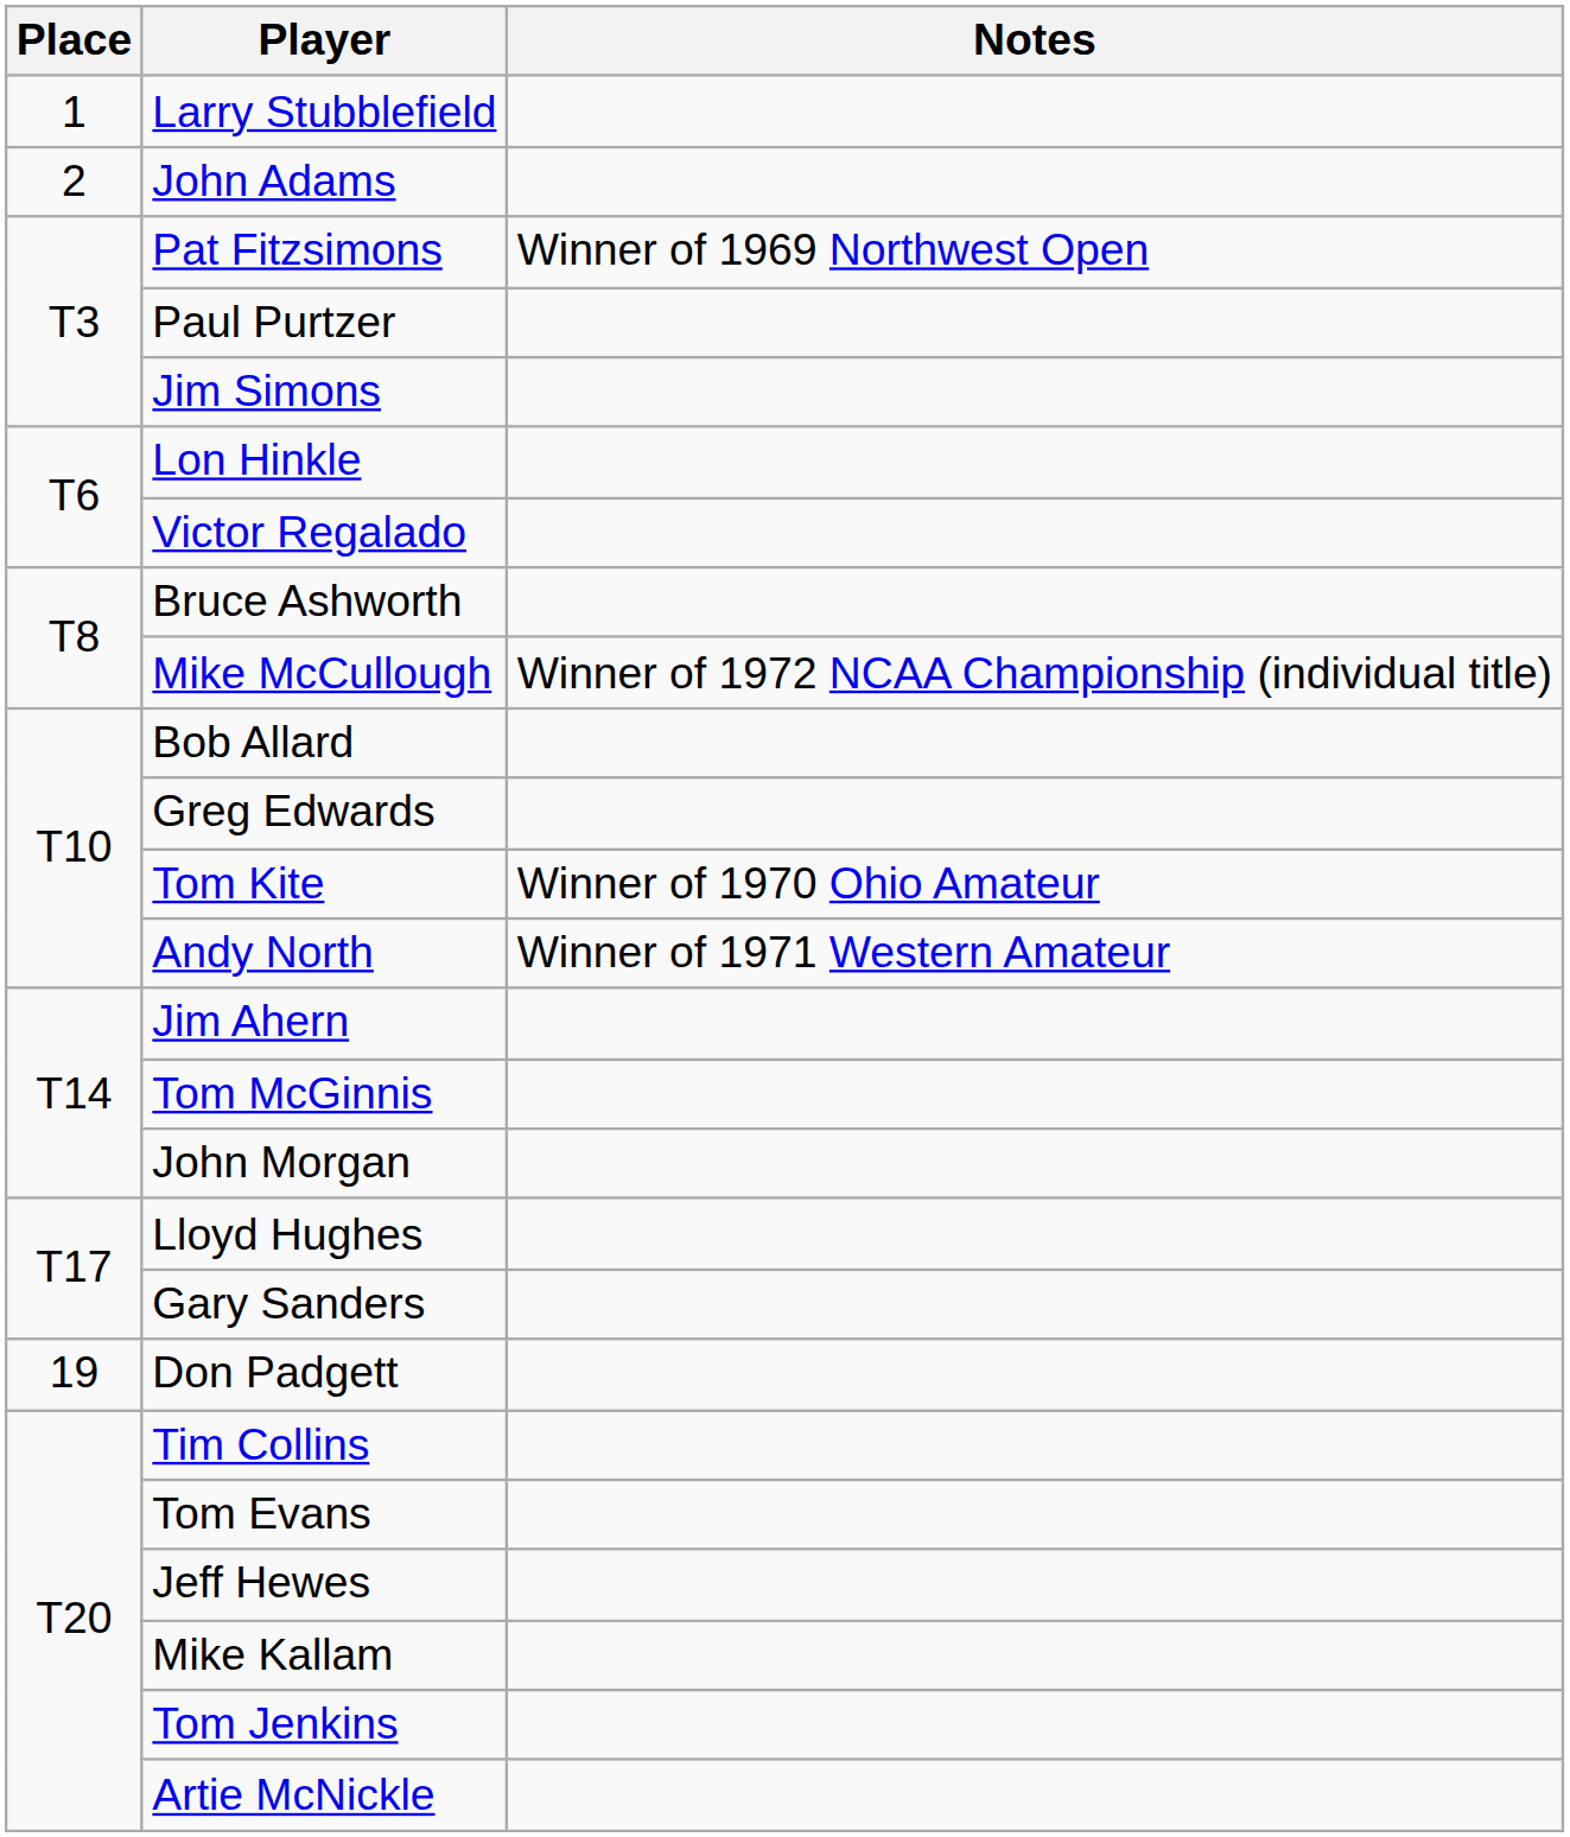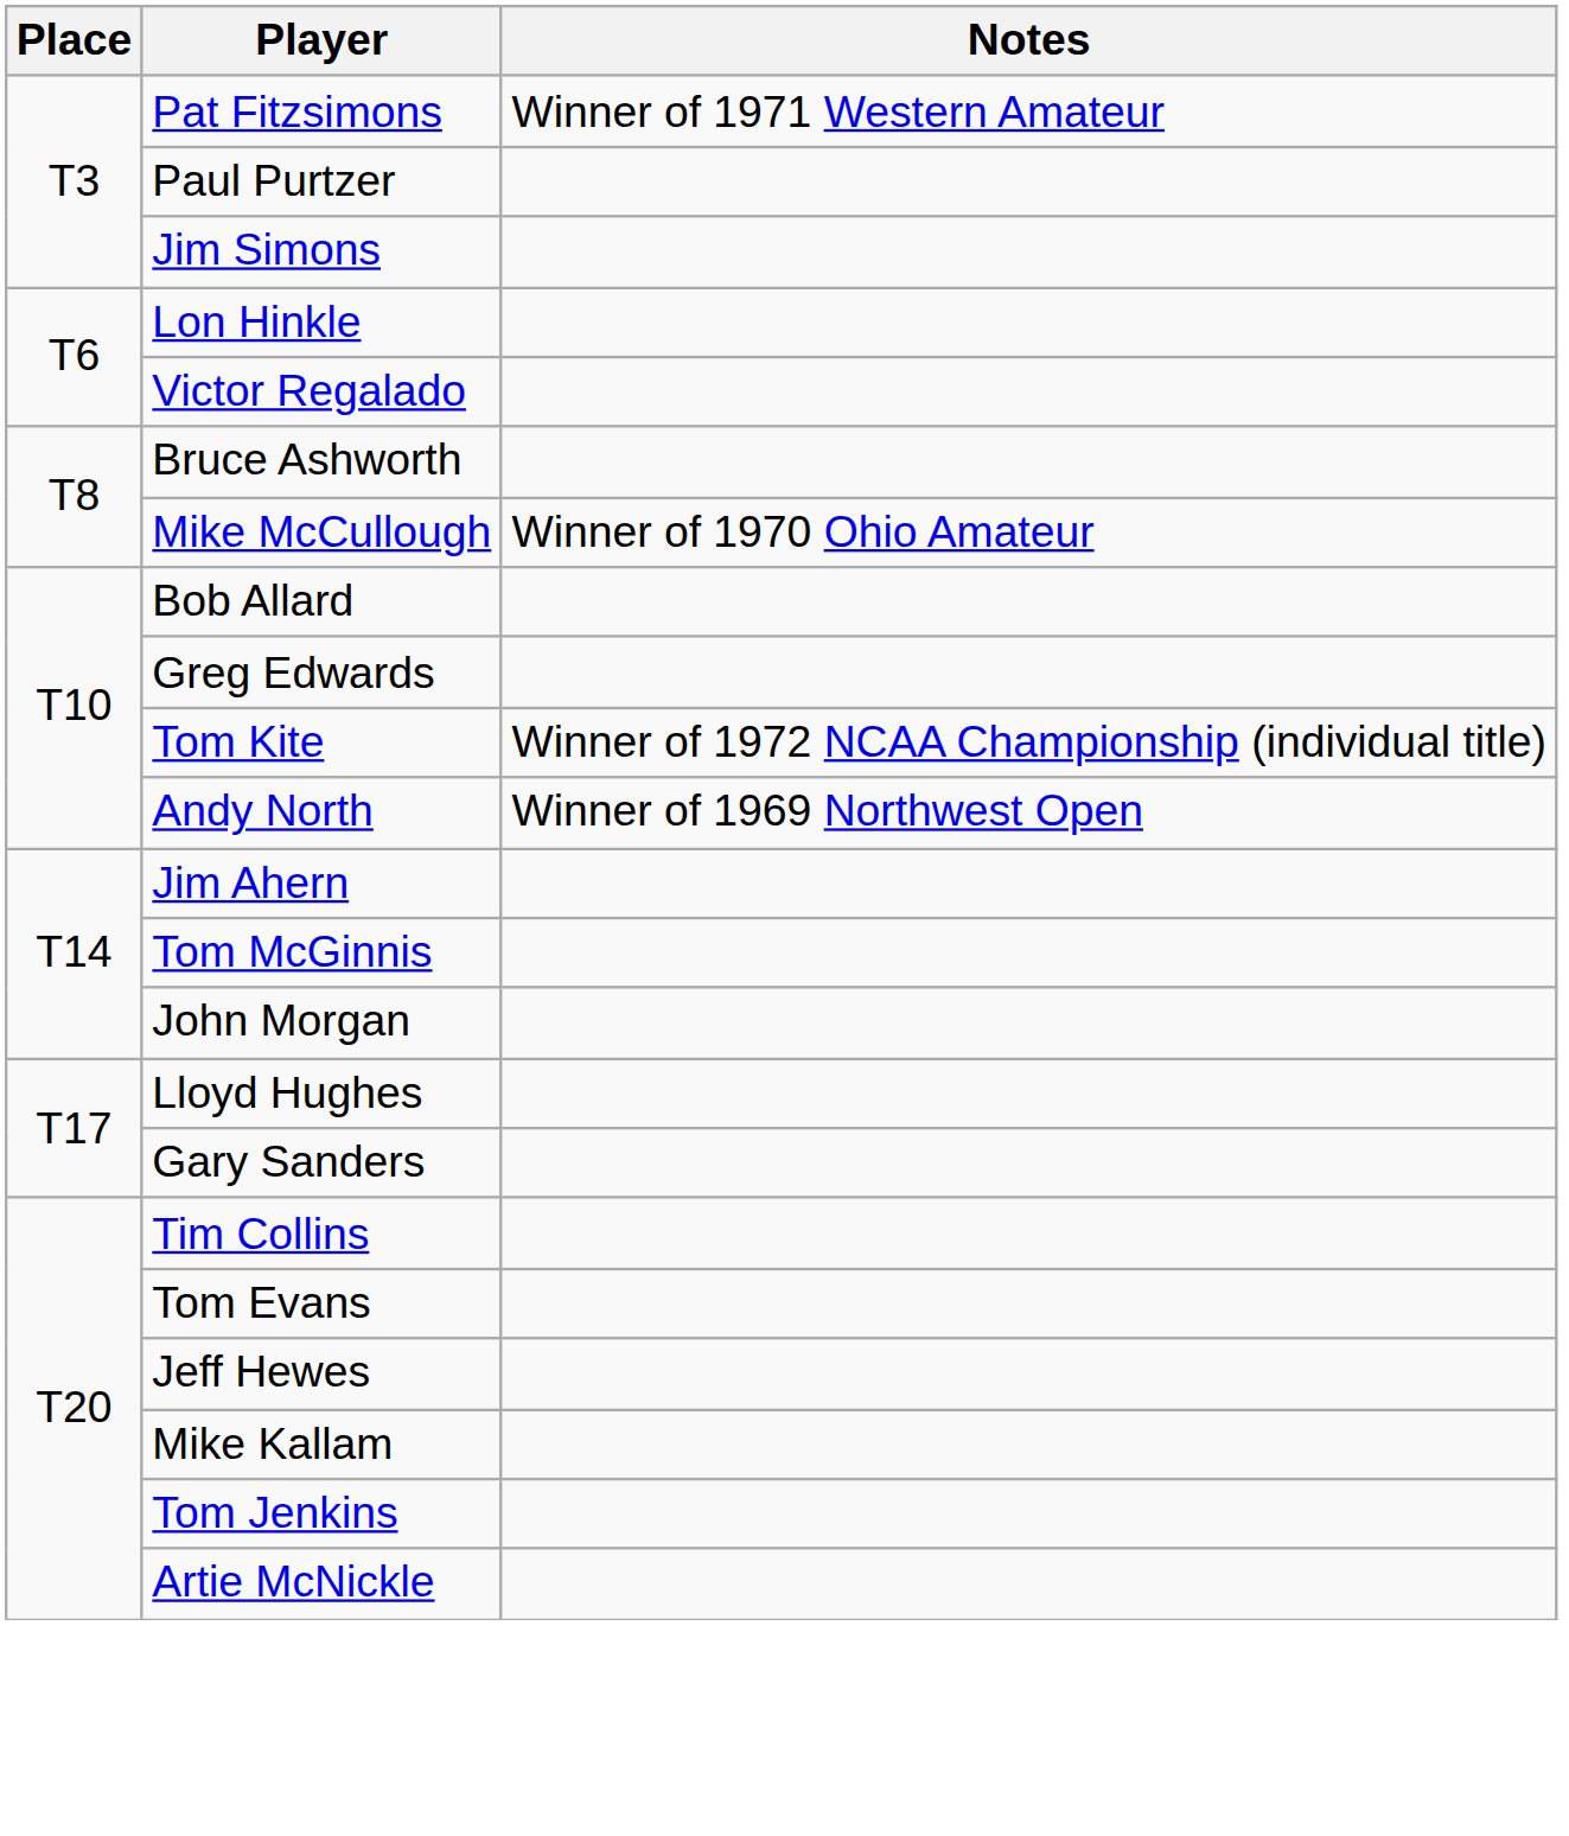 <table class="wikitable sortable">
 <tr>
 <th>Place</th>
 <th>Player</th>
 <th>Notes</th>
 </tr>
 <tr>
-<td align=center>1</td>
-<td> <a href='#'>Larry Stubblefield</a></td>
-<td></td>
-</tr>
-<tr>
-<td align=center>2</td>
-<td> <a href='#'>John Adams</a></td>
-<td></td>
-</tr>
-<tr>
 <td align=center rowspan=3>T3</td>
 <td> <a href='#'>Pat Fitzsimons</a></td>
-<td>Winner of 1969 <a href='#'>Northwest Open</a></td>
+<td>Winner of 1971 <a href='#'>Western Amateur</a></td>
 </tr>
 <tr>
 <td> Paul Purtzer</td>
 <td></td>
 </tr>
 <tr>
 <td> <a href='#'>Jim Simons</a></td>
 <td></td>
 </tr>
 <tr>
 <td align=center rowspan=2>T6</td>
 <td> <a href='#'>Lon Hinkle</a></td>
 <td></td>
 </tr>
 <tr>
 <td> <a href='#'>Victor Regalado</a></td>
 <td></td>
 </tr>
 <tr>
 <td align=center rowspan=2>T8</td>
 <td> Bruce Ashworth</td>
 <td></td>
 </tr>
 <tr>
 <td> <a href='#'>Mike McCullough</a></td>
-<td>Winner of 1972 <a href='#'>NCAA Championship</a> (individual title)</td>
+<td>Winner of 1970 <a href='#'>Ohio Amateur</a></td>
 </tr>
 <tr>
 <td align=center rowspan=4>T10</td>
 <td> Bob Allard</td>
 <td></td>
 </tr>
 <tr>
 <td> Greg Edwards</td>
 <td></td>
 </tr>
 <tr>
 <td> <a href='#'>Tom Kite</a></td>
-<td>Winner of 1970 <a href='#'>Ohio Amateur</a></td>
+<td>Winner of 1972 <a href='#'>NCAA Championship</a> (individual title)</td>
 </tr>
 <tr>
 <td> <a href='#'>Andy North</a></td>
-<td>Winner of 1971 <a href='#'>Western Amateur</a></td>
+<td>Winner of 1969 <a href='#'>Northwest Open</a></td>
 </tr>
 <tr>
 <td align=center rowspan=3>T14</td>
 <td> <a href='#'>Jim Ahern</a></td>
 <td></td>
 </tr>
 <tr>
 <td> <a href='#'>Tom McGinnis</a></td>
 <td></td>
 </tr>
 <tr>
 <td> John Morgan</td>
 <td></td>
 </tr>
 <tr>
 <td align=center rowspan=2>T17</td>
 <td> Lloyd Hughes</td>
 <td></td>
 </tr>
 <tr>
 <td> Gary Sanders</td>
-<td></td>
-</tr>
-<tr>
-<td align=center>19</td>
-<td> Don Padgett</td>
 <td></td>
 </tr>
 <tr>
 <td align=center rowspan=6>T20</td>
 <td> <a href='#'>Tim Collins</a></td>
 <td></td>
 </tr>
 <tr>
 <td> Tom Evans</td>
 <td></td>
 </tr>
 <tr>
 <td> Jeff Hewes</td>
 <td></td>
 </tr>
 <tr>
 <td> Mike Kallam</td>
 <td></td>
 </tr>
 <tr>
 <td> <a href='#'>Tom Jenkins</a></td>
 <td></td>
 </tr>
 <tr>
 <td> <a href='#'>Artie McNickle</a></td>
 <td></td>
 </tr>
 </table>
